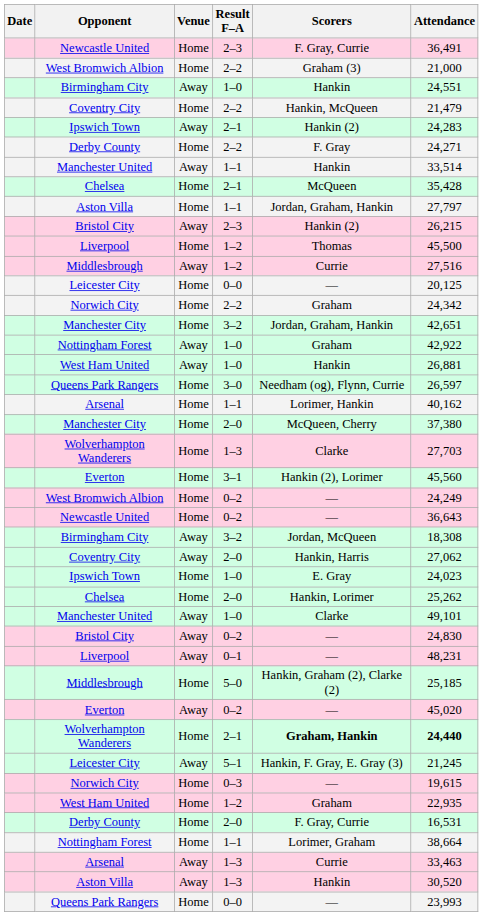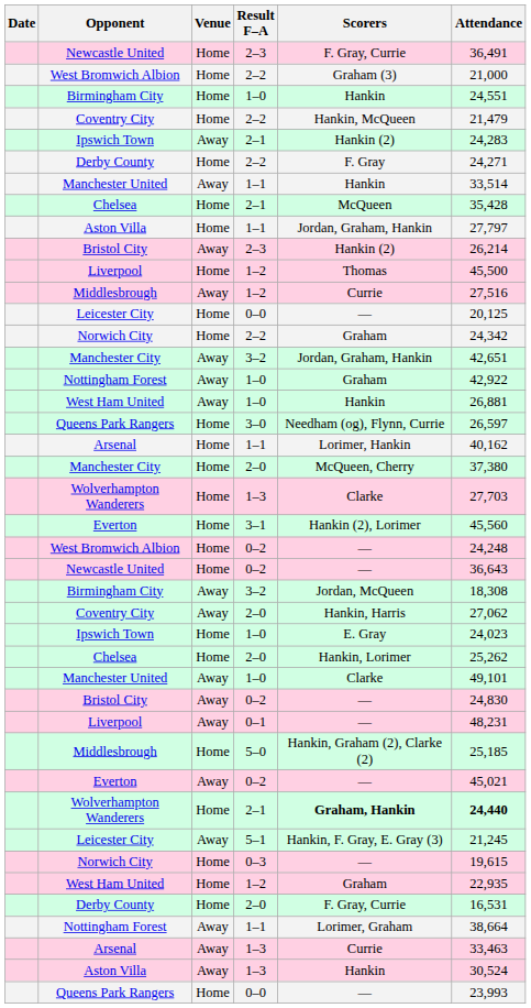 <table class="wikitable sortable" style="text-align:center;">
 <tr>
 <th>Date</th>
 <th>Opponent</th>
 <th>Venue</th>
 <th>Result<br>F–A</th>
 <th class=unsortable>Scorers</th>
 <th>Attendance</th>
 </tr>
 <tr bgcolor="#ffd0e3">
 <td></td>
 <td><a href='#'>Newcastle United</a></td>
 <td>Home</td>
 <td>2–3</td>
 <td>F. Gray, Currie</td>
 <td>36,491</td>
 </tr>
 <tr bgcolor="#f3f3f3">
 <td></td>
 <td><a href='#'>West Bromwich Albion</a></td>
 <td>Home</td>
 <td>2–2</td>
 <td>Graham (3)</td>
 <td>21,000</td>
 </tr>
 <tr bgcolor="#d0ffe3">
 <td></td>
 <td><a href='#'>Birmingham City</a></td>
-<td>Away</td>
+<td>Home</td>
 <td>1–0</td>
 <td>Hankin</td>
 <td>24,551</td>
 </tr>
 <tr bgcolor="#f3f3f3">
 <td></td>
 <td><a href='#'>Coventry City</a></td>
 <td>Home</td>
 <td>2–2</td>
 <td>Hankin, McQueen</td>
 <td>21,479</td>
 </tr>
 <tr bgcolor="#d0ffe3">
 <td></td>
 <td><a href='#'>Ipswich Town</a></td>
 <td>Away</td>
 <td>2–1</td>
 <td>Hankin (2)</td>
 <td>24,283</td>
 </tr>
 <tr bgcolor="#f3f3f3">
 <td></td>
 <td><a href='#'>Derby County</a></td>
 <td>Home</td>
 <td>2–2</td>
 <td>F. Gray</td>
 <td>24,271</td>
 </tr>
 <tr bgcolor="#f3f3f3">
 <td></td>
 <td><a href='#'>Manchester United</a></td>
 <td>Away</td>
 <td>1–1</td>
 <td>Hankin</td>
 <td>33,514</td>
 </tr>
 <tr bgcolor="#d0ffe3">
 <td></td>
 <td><a href='#'>Chelsea</a></td>
 <td>Home</td>
 <td>2–1</td>
 <td>McQueen</td>
 <td>35,428</td>
 </tr>
 <tr bgcolor="#f3f3f3">
 <td></td>
 <td><a href='#'>Aston Villa</a></td>
 <td>Home</td>
 <td>1–1</td>
 <td>Jordan, Graham, Hankin</td>
 <td>27,797</td>
 </tr>
 <tr bgcolor="#ffd0e3">
 <td></td>
 <td><a href='#'>Bristol City</a></td>
 <td>Away</td>
 <td>2–3</td>
 <td>Hankin (2)</td>
-<td>26,215</td>
+<td>26,214</td>
 </tr>
 <tr bgcolor="#ffd0e3">
 <td></td>
 <td><a href='#'>Liverpool</a></td>
 <td>Home</td>
 <td>1–2</td>
 <td>Thomas</td>
 <td>45,500</td>
 </tr>
 <tr bgcolor="#ffd0e3">
 <td></td>
 <td><a href='#'>Middlesbrough</a></td>
 <td>Away</td>
 <td>1–2</td>
 <td>Currie</td>
 <td>27,516</td>
 </tr>
 <tr bgcolor="#f3f3f3">
 <td></td>
 <td><a href='#'>Leicester City</a></td>
 <td>Home</td>
 <td>0–0</td>
 <td>—</td>
 <td>20,125</td>
 </tr>
 <tr bgcolor="#f3f3f3">
 <td></td>
 <td><a href='#'>Norwich City</a></td>
 <td>Home</td>
 <td>2–2</td>
 <td>Graham</td>
 <td>24,342</td>
 </tr>
 <tr bgcolor="#d0ffe3">
 <td></td>
 <td><a href='#'>Manchester City</a></td>
-<td>Home</td>
+<td>Away</td>
 <td>3–2</td>
 <td>Jordan, Graham, Hankin</td>
 <td>42,651</td>
 </tr>
 <tr bgcolor="#d0ffe3">
 <td></td>
 <td><a href='#'>Nottingham Forest</a></td>
 <td>Away</td>
 <td>1–0</td>
 <td>Graham</td>
 <td>42,922</td>
 </tr>
 <tr bgcolor="#d0ffe3">
 <td></td>
 <td><a href='#'>West Ham United</a></td>
 <td>Away</td>
 <td>1–0</td>
 <td>Hankin</td>
 <td>26,881</td>
 </tr>
 <tr bgcolor="#d0ffe3">
 <td></td>
 <td><a href='#'>Queens Park Rangers</a></td>
 <td>Home</td>
 <td>3–0</td>
 <td>Needham (og), Flynn, Currie</td>
 <td>26,597</td>
 </tr>
 <tr bgcolor="#f3f3f3">
 <td></td>
 <td><a href='#'>Arsenal</a></td>
 <td>Home</td>
 <td>1–1</td>
 <td>Lorimer, Hankin</td>
 <td>40,162</td>
 </tr>
 <tr bgcolor="#d0ffe3">
 <td></td>
 <td><a href='#'>Manchester City</a></td>
 <td>Home</td>
 <td>2–0</td>
 <td>McQueen, Cherry</td>
 <td>37,380</td>
 </tr>
 <tr bgcolor="#ffd0e3">
 <td></td>
 <td><a href='#'>Wolverhampton Wanderers</a></td>
 <td>Home</td>
 <td>1–3</td>
 <td>Clarke</td>
 <td>27,703</td>
 </tr>
 <tr bgcolor="#d0ffe3">
 <td></td>
 <td><a href='#'>Everton</a></td>
 <td>Home</td>
 <td>3–1</td>
 <td>Hankin (2), Lorimer</td>
 <td>45,560</td>
 </tr>
 <tr bgcolor="#ffd0e3">
 <td></td>
 <td><a href='#'>West Bromwich Albion</a></td>
 <td>Home</td>
 <td>0–2</td>
 <td>—</td>
-<td>24,249</td>
+<td>24,248</td>
 </tr>
 <tr bgcolor="#ffd0e3">
 <td></td>
 <td><a href='#'>Newcastle United</a></td>
 <td>Home</td>
 <td>0–2</td>
 <td>—</td>
 <td>36,643</td>
 </tr>
 <tr bgcolor="#d0ffe3">
 <td></td>
 <td><a href='#'>Birmingham City</a></td>
 <td>Away</td>
 <td>3–2</td>
 <td>Jordan, McQueen</td>
 <td>18,308</td>
 </tr>
 <tr bgcolor="#d0ffe3">
 <td></td>
 <td><a href='#'>Coventry City</a></td>
 <td>Away</td>
 <td>2–0</td>
 <td>Hankin, Harris</td>
 <td>27,062</td>
 </tr>
 <tr bgcolor="#d0ffe3">
 <td></td>
 <td><a href='#'>Ipswich Town</a></td>
 <td>Home</td>
 <td>1–0</td>
 <td>E. Gray</td>
 <td>24,023</td>
 </tr>
 <tr bgcolor="#d0ffe3">
 <td></td>
 <td><a href='#'>Chelsea</a></td>
 <td>Home</td>
 <td>2–0</td>
 <td>Hankin, Lorimer</td>
 <td>25,262</td>
 </tr>
 <tr bgcolor="#d0ffe3">
 <td></td>
 <td><a href='#'>Manchester United</a></td>
 <td>Away</td>
 <td>1–0</td>
 <td>Clarke</td>
 <td>49,101</td>
 </tr>
 <tr bgcolor="#ffd0e3">
 <td></td>
 <td><a href='#'>Bristol City</a></td>
 <td>Away</td>
 <td>0–2</td>
 <td>—</td>
 <td>24,830</td>
 </tr>
 <tr bgcolor="#ffd0e3">
 <td></td>
 <td><a href='#'>Liverpool</a></td>
 <td>Away</td>
 <td>0–1</td>
 <td>—</td>
 <td>48,231</td>
 </tr>
 <tr bgcolor="#d0ffe3">
 <td></td>
 <td><a href='#'>Middlesbrough</a></td>
 <td>Home</td>
 <td>5–0</td>
 <td>Hankin, Graham (2), Clarke (2)</td>
 <td>25,185</td>
 </tr>
 <tr bgcolor="#ffd0e3">
 <td></td>
 <td><a href='#'>Everton</a></td>
 <td>Away</td>
 <td>0–2</td>
 <td>—</td>
-<td>45,020</td>
+<td>45,021</td>
 </tr>
 <tr bgcolor="#d0ffe3">
 <td></td>
 <td><a href='#'>Wolverhampton Wanderers</a></td>
 <td>Home</td>
 <td>2–1</td>
 <td><strong>Graham, Hankin</strong></td>
 <td><strong>24,440</strong></td>
 </tr>
 <tr bgcolor="#d0ffe3">
 <td></td>
 <td><a href='#'>Leicester City</a></td>
 <td>Away</td>
 <td>5–1</td>
 <td>Hankin, F. Gray, E. Gray (3)</td>
 <td>21,245</td>
 </tr>
 <tr bgcolor="#ffd0e3">
 <td></td>
 <td><a href='#'>Norwich City</a></td>
 <td>Home</td>
 <td>0–3</td>
 <td>—</td>
 <td>19,615</td>
 </tr>
 <tr bgcolor="#ffd0e3">
 <td></td>
 <td><a href='#'>West Ham United</a></td>
 <td>Home</td>
 <td>1–2</td>
 <td>Graham</td>
 <td>22,935</td>
 </tr>
 <tr bgcolor="#d0ffe3">
 <td></td>
 <td><a href='#'>Derby County</a></td>
 <td>Home</td>
 <td>2–0</td>
 <td>F. Gray, Currie</td>
 <td>16,531</td>
 </tr>
 <tr bgcolor="#f3f3f3">
 <td></td>
 <td><a href='#'>Nottingham Forest</a></td>
-<td>Home</td>
+<td>Away</td>
 <td>1–1</td>
 <td>Lorimer, Graham</td>
 <td>38,664</td>
 </tr>
 <tr bgcolor="#ffd0e3">
 <td></td>
 <td><a href='#'>Arsenal</a></td>
 <td>Away</td>
 <td>1–3</td>
 <td>Currie</td>
 <td>33,463</td>
 </tr>
 <tr bgcolor="#ffd0e3">
 <td></td>
 <td><a href='#'>Aston Villa</a></td>
 <td>Away</td>
 <td>1–3</td>
 <td>Hankin</td>
-<td>30,520</td>
+<td>30,524</td>
 </tr>
 <tr bgcolor="#f3f3f3">
 <td></td>
 <td><a href='#'>Queens Park Rangers</a></td>
 <td>Home</td>
 <td>0–0</td>
 <td>—</td>
 <td>23,993</td>
 </tr>
 </table>
